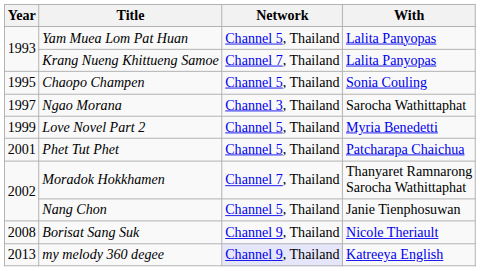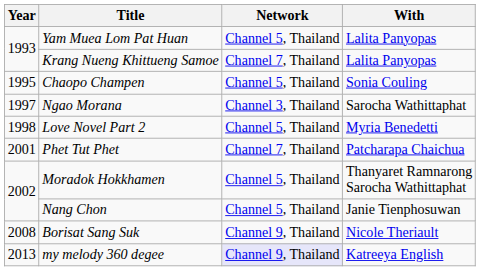 <table class="wikitable">
 <tr>
 <th>Year</th>
 <th>Title</th>
 <th>Network</th>
 <th>With</th>
 </tr>
 <tr>
 <td rowspan="2">1993</td>
 <td><em>Yam Muea Lom Pat Huan</em></td>
 <td><a href='#'>Channel 5</a>, Thailand</td>
 <td><a href='#'>Lalita Panyopas</a></td>
 </tr>
 <tr>
 <td><em>Krang Nueng Khittueng Samoe</em></td>
 <td><a href='#'>Channel 7</a>, Thailand</td>
 <td><a href='#'>Lalita Panyopas</a></td>
 </tr>
 <tr>
 <td>1995</td>
 <td><em>Chaopo Champen</em></td>
 <td><a href='#'>Channel 5</a>, Thailand</td>
 <td><a href='#'>Sonia Couling</a></td>
 </tr>
 <tr>
 <td>1997</td>
 <td><em>Ngao Morana</em></td>
 <td><a href='#'>Channel 3</a>, Thailand</td>
 <td>Sarocha Wathittaphat</td>
 </tr>
 <tr>
-<td>1999</td>
+<td>1998</td>
 <td><em>Love Novel Part 2</em></td>
 <td><a href='#'>Channel 5</a>, Thailand</td>
 <td><a href='#'>Myria Benedetti</a></td>
 </tr>
 <tr>
 <td>2001</td>
 <td><em>Phet Tut Phet</em></td>
-<td><a href='#'>Channel 5</a>, Thailand</td>
+<td><a href='#'>Channel 7</a>, Thailand</td>
 <td><a href='#'>Patcharapa Chaichua</a></td>
 </tr>
 <tr>
 <td rowspan="2">2002</td>
 <td><em>Moradok Hokkhamen</em></td>
-<td><a href='#'>Channel 7</a>, Thailand</td>
+<td><a href='#'>Channel 5</a>, Thailand</td>
 <td>Thanyaret Ramnarong<br>Sarocha Wathittaphat</td>
 </tr>
 <tr>
 <td><em>Nang Chon</em></td>
 <td><a href='#'>Channel 5</a>, Thailand</td>
 <td>Janie Tienphosuwan</td>
 </tr>
 <tr>
 <td>2008</td>
 <td><em>Borisat Sang Suk</em></td>
 <td><a href='#'>Channel 9</a>, Thailand</td>
 <td><a href='#'>Nicole Theriault</a></td>
 </tr>
 <tr>
 <td>2013</td>
 <td><em>my melody 360 degee</em></td>
 <td style="background: lavender;"><a href='#'>Channel 9</a>, Thailand</td>
 <td><a href='#'>Katreeya English</a></td>
 </tr>
 </table>
